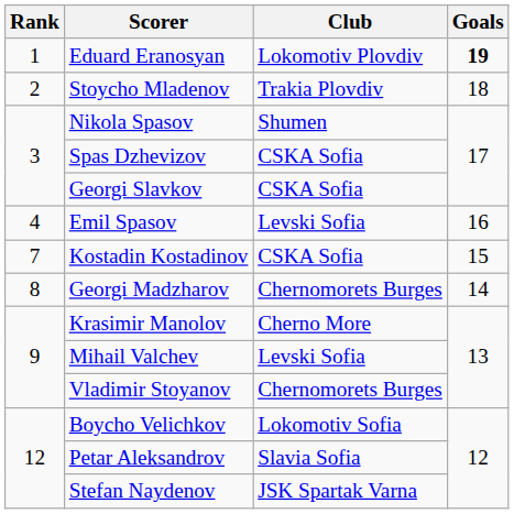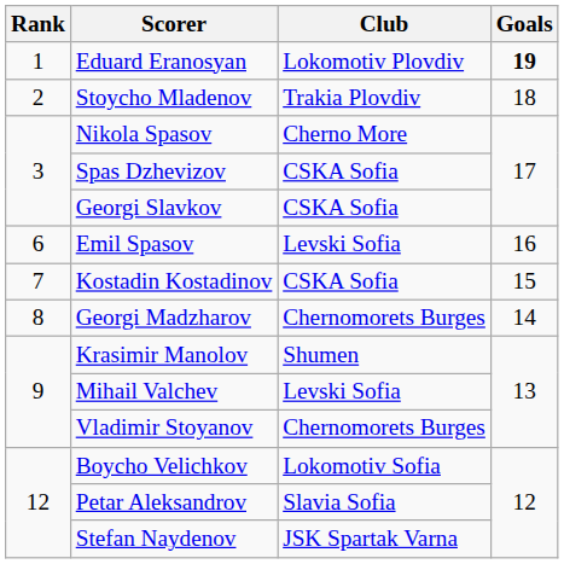 <table class="wikitable" style="text-align:center">
 <tr>
 <th>Rank</th>
 <th>Scorer</th>
 <th>Club</th>
 <th>Goals</th>
 </tr>
 <tr>
 <td rowspan="1">1</td>
 <td align="left"> <a href='#'>Eduard Eranosyan</a></td>
 <td align="left"><a href='#'>Lokomotiv Plovdiv</a></td>
 <td rowspan="1"><strong>19</strong></td>
 </tr>
 <tr>
 <td rowspan="1">2</td>
 <td align="left"> <a href='#'>Stoycho Mladenov</a></td>
 <td align="left"><a href='#'>Trakia Plovdiv</a></td>
 <td rowspan="1">18</td>
 </tr>
 <tr>
 <td rowspan="3">3</td>
 <td align="left"> <a href='#'>Nikola Spasov</a></td>
-<td align="left"><a href='#'>Shumen</a></td>
+<td align="left"><a href='#'>Cherno More</a></td>
 <td rowspan="3">17</td>
 </tr>
 <tr>
 <td align="left"> <a href='#'>Spas Dzhevizov</a></td>
 <td align="left"><a href='#'>CSKA Sofia</a></td>
 </tr>
 <tr>
 <td align="left"> <a href='#'>Georgi Slavkov</a></td>
 <td align="left"><a href='#'>CSKA Sofia</a></td>
 </tr>
 <tr>
-<td rowspan="1">4</td>
+<td rowspan="1">6</td>
 <td align="left"> <a href='#'>Emil Spasov</a></td>
 <td align="left"><a href='#'>Levski Sofia</a></td>
 <td rowspan="1">16</td>
 </tr>
 <tr>
 <td rowspan="1">7</td>
 <td align="left"> <a href='#'>Kostadin Kostadinov</a></td>
 <td align="left"><a href='#'>CSKA Sofia</a></td>
 <td rowspan="1">15</td>
 </tr>
 <tr>
 <td rowspan="1">8</td>
 <td align="left"> <a href='#'>Georgi Madzharov</a></td>
 <td align="left"><a href='#'>Chernomorets Burges</a></td>
 <td rowspan="1">14</td>
 </tr>
 <tr>
 <td rowspan="3">9</td>
 <td align="left"> <a href='#'>Krasimir Manolov</a></td>
-<td align="left"><a href='#'>Cherno More</a></td>
+<td align="left"><a href='#'>Shumen</a></td>
 <td rowspan="3">13</td>
 </tr>
 <tr>
 <td align="left"> <a href='#'>Mihail Valchev</a></td>
 <td align="left"><a href='#'>Levski Sofia</a></td>
 </tr>
 <tr>
 <td align="left"> <a href='#'>Vladimir Stoyanov</a></td>
 <td align="left"><a href='#'>Chernomorets Burges</a></td>
 </tr>
 <tr>
 <td rowspan="3">12</td>
 <td align="left"> <a href='#'>Boycho Velichkov</a></td>
 <td align="left"><a href='#'>Lokomotiv Sofia</a></td>
 <td rowspan="3">12</td>
 </tr>
 <tr>
 <td align="left"> <a href='#'>Petar Aleksandrov</a></td>
 <td align="left"><a href='#'>Slavia Sofia</a></td>
 </tr>
 <tr>
 <td align="left"> <a href='#'>Stefan Naydenov</a></td>
 <td align="left"><a href='#'>JSK Spartak Varna</a></td>
 </tr>
 </table>
